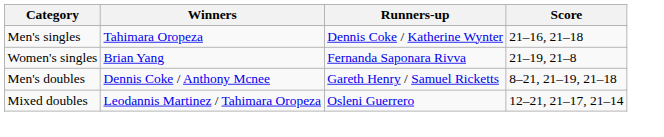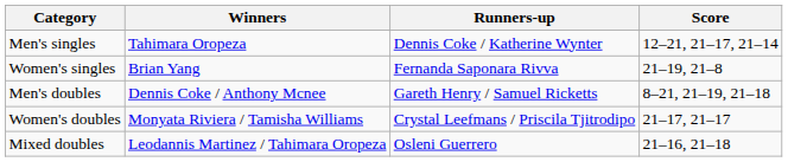 <table class=wikitable style="white-space:nowrap;">
 <tr>
 <th>Category</th>
 <th>Winners</th>
 <th>Runners-up</th>
 <th>Score</th>
 </tr>
 <tr>
 <td>Men's singles</td>
 <td> <a href='#'>Tahimara Oropeza</a></td>
 <td> <a href='#'>Dennis Coke</a> / <a href='#'>Katherine Wynter</a></td>
-<td>21–16, 21–18</td>
+<td>12–21, 21–17, 21–14</td>
 </tr>
 <tr>
 <td>Women's singles</td>
 <td> <a href='#'>Brian Yang</a></td>
 <td> <a href='#'>Fernanda Saponara Rivva</a></td>
 <td>21–19, 21–8</td>
 </tr>
 <tr>
 <td>Men's doubles</td>
 <td> <a href='#'>Dennis Coke</a> / <a href='#'>Anthony Mcnee</a></td>
 <td> <a href='#'>Gareth Henry</a> / <a href='#'>Samuel Ricketts</a></td>
 <td>8–21, 21–19, 21–18</td>
 </tr>
 <tr>
+<td>Women's doubles</td>
+<td> <a href='#'>Monyata Riviera</a> / <a href='#'>Tamisha Williams</a></td>
+<td> <a href='#'>Crystal Leefmans</a> / <a href='#'>Priscila Tjitrodipo</a></td>
+<td>21–17, 21–17</td>
+</tr>
+<tr>
 <td>Mixed doubles</td>
 <td> <a href='#'>Leodannis Martinez</a> / <a href='#'>Tahimara Oropeza</a></td>
 <td> <a href='#'>Osleni Guerrero</a></td>
-<td>12–21, 21–17, 21–14</td>
+<td>21–16, 21–18</td>
 </tr>
 </table>
